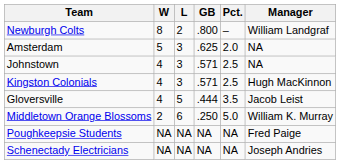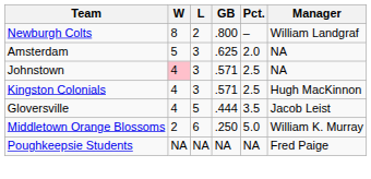 <table class="wikitable">
 <tr>
 <th>Team</th>
 <th>W</th>
 <th>L</th>
 <th>GB</th>
 <th>Pct.</th>
 <th>Manager</th>
 </tr>
 <tr>
 <td><a href='#'>Newburgh Colts</a></td>
 <td>8</td>
 <td>2</td>
 <td>.800</td>
 <td>–</td>
 <td>William Landgraf</td>
 </tr>
 <tr>
 <td>Amsterdam</td>
 <td>5</td>
 <td>3</td>
 <td>.625</td>
 <td>2.0</td>
 <td>NA</td>
 </tr>
 <tr>
 <td>Johnstown</td>
-<td>4</td>
+<td style="background: pink;">4</td>
 <td>3</td>
 <td>.571</td>
 <td>2.5</td>
 <td>NA</td>
 </tr>
 <tr>
 <td><a href='#'>Kingston Colonials</a></td>
 <td>4</td>
 <td>3</td>
 <td>.571</td>
 <td>2.5</td>
 <td>Hugh MacKinnon</td>
 </tr>
 <tr>
 <td>Gloversville</td>
 <td>4</td>
 <td>5</td>
 <td>.444</td>
 <td>3.5</td>
 <td>Jacob Leist</td>
 </tr>
 <tr>
 <td><a href='#'>Middletown Orange Blossoms</a></td>
 <td>2</td>
 <td>6</td>
 <td>.250</td>
 <td>5.0</td>
 <td>William K. Murray</td>
 </tr>
 <tr>
 <td><a href='#'>Poughkeepsie Students</a></td>
 <td>NA</td>
 <td>NA</td>
 <td>NA</td>
 <td>NA</td>
 <td>Fred Paige</td>
 </tr>
-<tr>
-<td><a href='#'>Schenectady Electricians</a></td>
-<td>NA</td>
-<td>NA</td>
-<td>NA</td>
-<td>NA</td>
-<td>Joseph Andries</td>
-</tr>
 </table>
